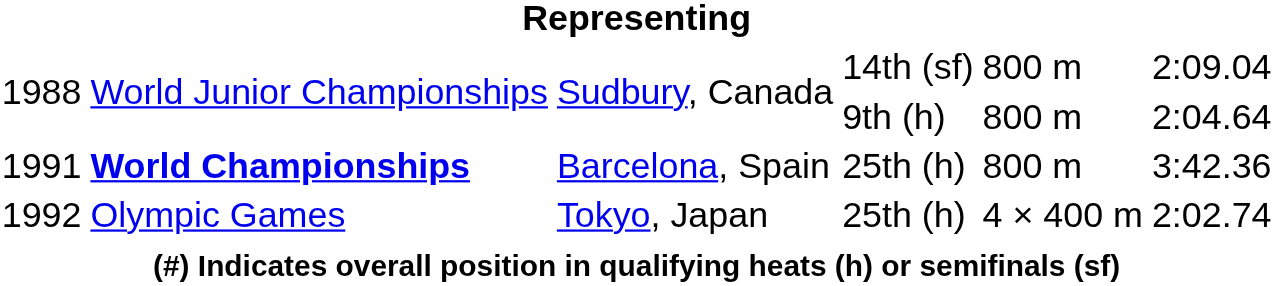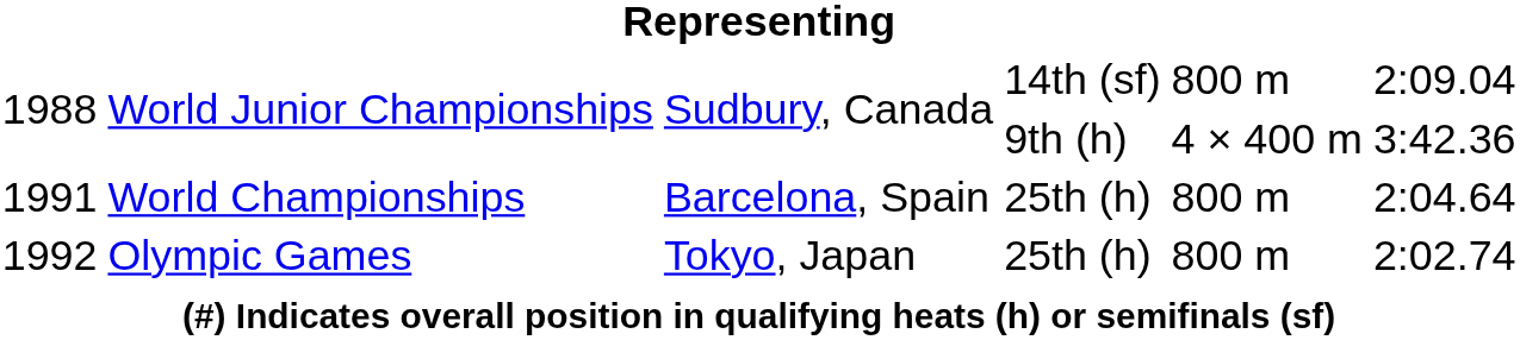 <table>
 <tr>
 <th colspan=6>Representing </th>
 </tr>
 <tr>
 <td rowspan=2>1988</td>
 <td rowspan=2><a href='#'>World Junior Championships</a></td>
 <td rowspan=2><a href='#'>Sudbury</a>, Canada</td>
 <td>14th (sf)</td>
 <td>800 m</td>
 <td>2:09.04</td>
 </tr>
 <tr>
 <td>9th (h)</td>
-<td>800 m</td>
-<td>2:04.64</td>
+<td>4 × 400 m</td>
+<td>3:42.36</td>
 </tr>
 <tr>
 <td>1991</td>
-<td><strong><a href='#'>World Championships</a></strong></td>
+<td><a href='#'>World Championships</a></td>
 <td><a href='#'>Barcelona</a>, Spain</td>
 <td>25th (h)</td>
 <td>800 m</td>
-<td>3:42.36</td>
+<td>2:04.64</td>
 </tr>
 <tr>
 <td>1992</td>
 <td><a href='#'>Olympic Games</a></td>
 <td><a href='#'>Tokyo</a>, Japan</td>
 <td>25th (h)</td>
-<td>4 × 400 m</td>
+<td>800 m</td>
 <td>2:02.74</td>
 </tr>
 <tr>
 <th colspan=6><small><strong> (#) Indicates overall position in qualifying heats (h) or semifinals (sf)</strong></small></th>
 </tr>
 <tr>
 </tr>
 </table>
